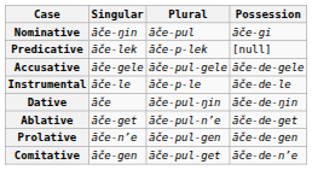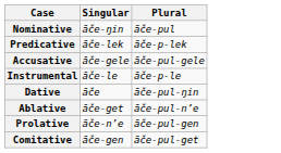 <table class="wikitable">
 <tr>
 <th>Case</th>
 <th>Singular</th>
 <th>Plural</th>
-<th>Possession</th>
 </tr>
 <tr>
 <th>Nominative</th>
 <td><em>āče-ŋin</em></td>
 <td><em>āče-pul</em></td>
-<td><em>āče-gi</em></td>
 </tr>
 <tr>
 <th>Predicative</th>
 <td><em>āče-lek</em></td>
 <td><em>āče-p-lek</em></td>
-<td>[null]</td>
 </tr>
 <tr>
 <th>Accusative</th>
 <td><em>āče-gele</em></td>
 <td><em>āče-pul-gele</em></td>
-<td><em>āče-de-gele</em></td>
 </tr>
 <tr>
 <th>Instrumental</th>
 <td><em>āče-le</em></td>
 <td><em>āče-p-le</em></td>
-<td><em>āče-de-le</em></td>
 </tr>
 <tr>
 <th>Dative</th>
 <td><em>āče</em></td>
 <td><em>āče-pul-ŋin</em></td>
-<td><em>āče-de-ŋin</em></td>
 </tr>
 <tr>
 <th>Ablative</th>
 <td><em>āče-get</em></td>
 <td><em>āče-pul-n’e</em></td>
-<td><em>āče-de-get</em></td>
 </tr>
 <tr>
 <th>Prolative</th>
 <td><em>āče-n’e</em></td>
 <td><em>āče-pul-gen</em></td>
-<td><em>āče-de-gen</em></td>
 </tr>
 <tr>
 <th>Comitative</th>
 <td><em>āče-gen</em></td>
 <td><em>āče-pul-get</em></td>
-<td><em>āče-de-n’e</em></td>
 </tr>
 </table>
